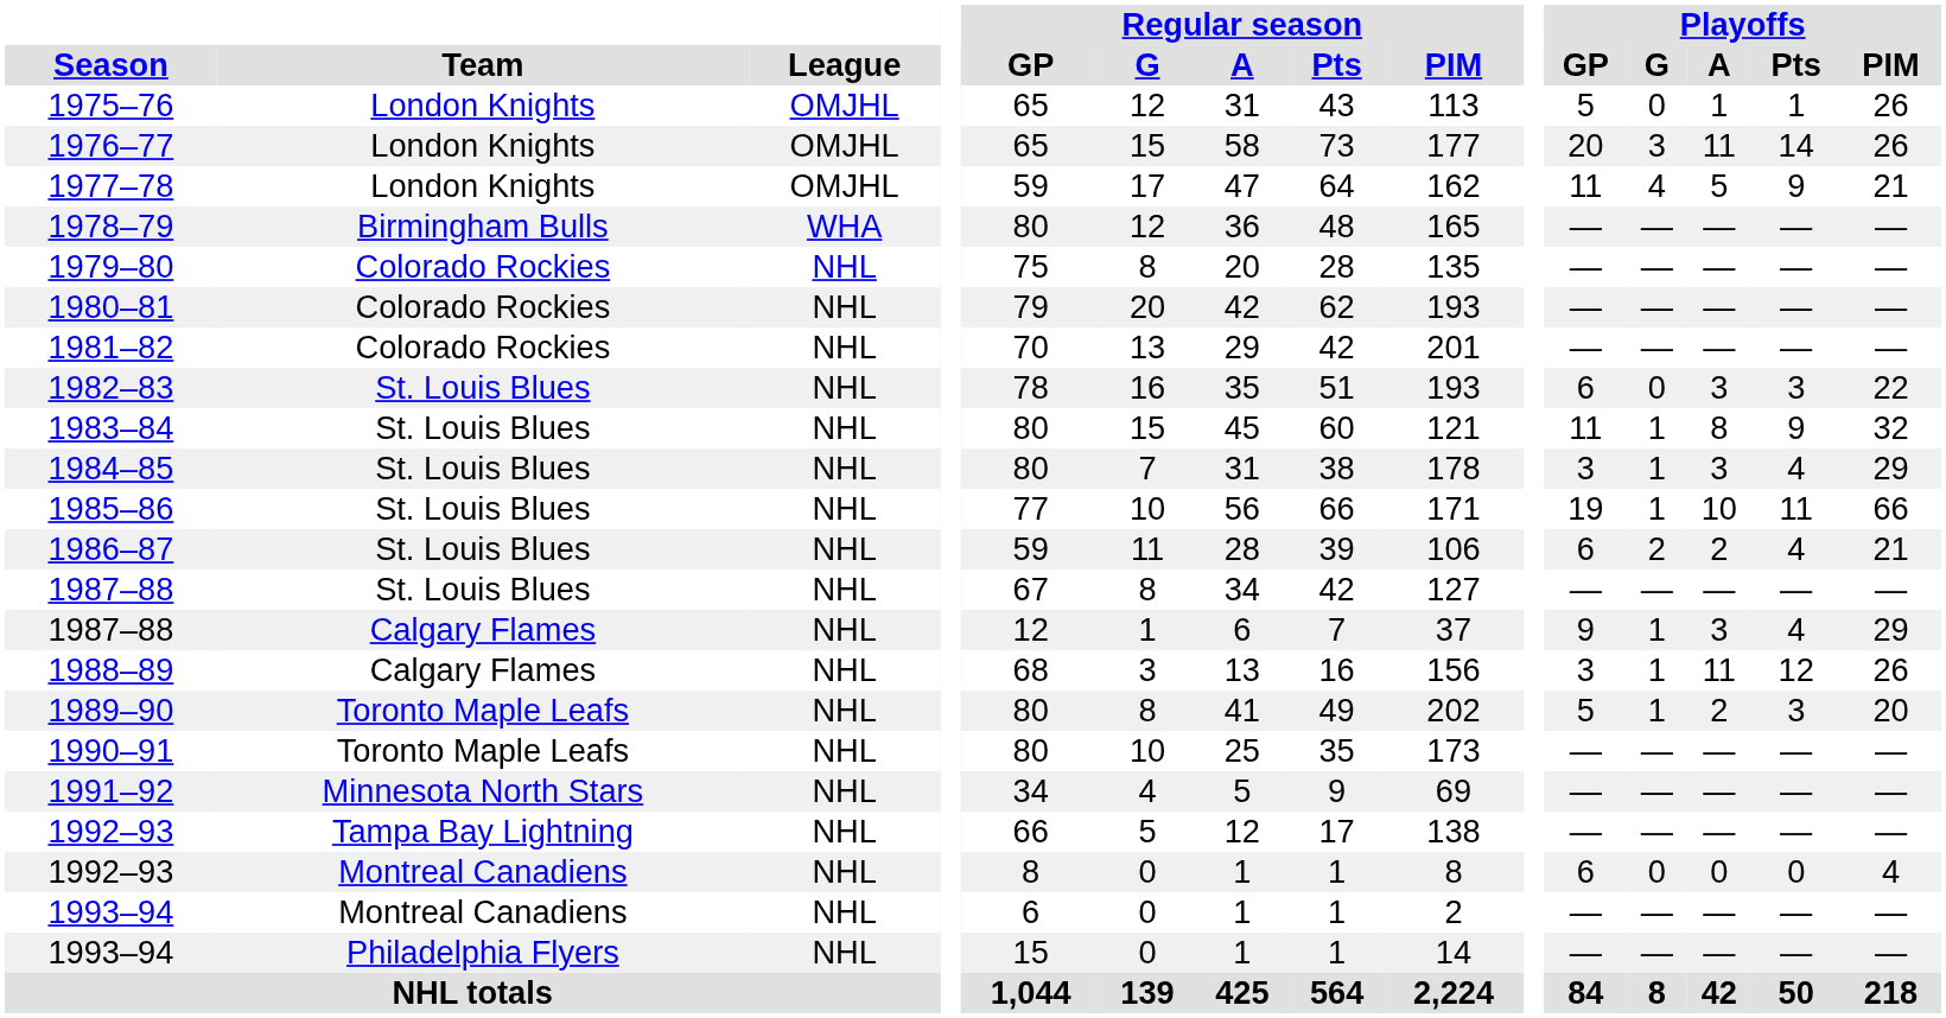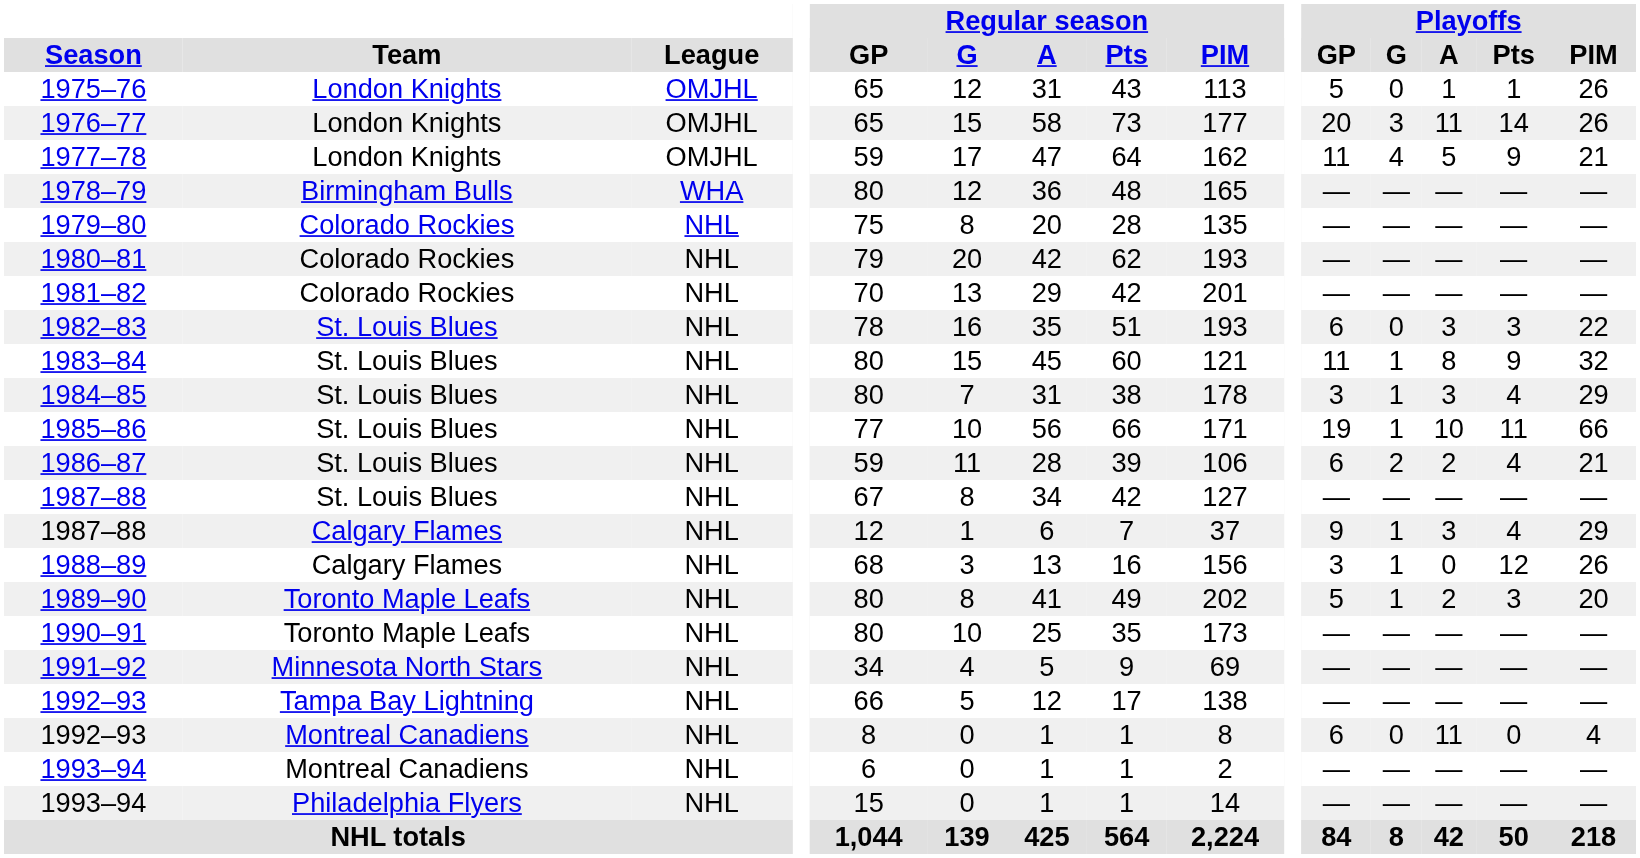 <table border="0" cellpadding="1" cellspacing="0" style="text-align:center; width:60em;">
 <tr style="background:#e0e0e0;">
 <th colspan="3"  bgcolor="#ffffff"> </th>
 <th rowspan="99" bgcolor="#ffffff"> </th>
 <th colspan="5"><a href='#'>Regular season</a></th>
 <th rowspan="99" bgcolor="#ffffff"> </th>
 <th colspan="5"><a href='#'>Playoffs</a></th>
 </tr>
 <tr style="background:#e0e0e0;">
 <th><a href='#'>Season</a></th>
 <th>Team</th>
 <th>League</th>
 <th>GP</th>
 <th><a href='#'>G</a></th>
 <th><a href='#'>A</a></th>
 <th><a href='#'>Pts</a></th>
 <th><a href='#'>PIM</a></th>
 <th>GP</th>
 <th>G</th>
 <th>A</th>
 <th>Pts</th>
 <th>PIM</th>
 </tr>
 <tr>
 <td><a href='#'>1975–76</a></td>
 <td><a href='#'>London Knights</a></td>
 <td><a href='#'>OMJHL</a></td>
 <td>65</td>
 <td>12</td>
 <td>31</td>
 <td>43</td>
 <td>113</td>
 <td>5</td>
 <td>0</td>
 <td>1</td>
 <td>1</td>
 <td>26</td>
 </tr>
 <tr style="background:#f0f0f0;">
 <td><a href='#'>1976–77</a></td>
 <td>London Knights</td>
 <td>OMJHL</td>
 <td>65</td>
 <td>15</td>
 <td>58</td>
 <td>73</td>
 <td>177</td>
 <td>20</td>
 <td>3</td>
 <td>11</td>
 <td>14</td>
 <td>26</td>
 </tr>
 <tr>
 <td><a href='#'>1977–78</a></td>
 <td>London Knights</td>
 <td>OMJHL</td>
 <td>59</td>
 <td>17</td>
 <td>47</td>
 <td>64</td>
 <td>162</td>
 <td>11</td>
 <td>4</td>
 <td>5</td>
 <td>9</td>
 <td>21</td>
 </tr>
 <tr style="background:#f0f0f0;">
 <td><a href='#'>1978–79</a></td>
 <td><a href='#'>Birmingham Bulls</a></td>
 <td><a href='#'>WHA</a></td>
 <td>80</td>
 <td>12</td>
 <td>36</td>
 <td>48</td>
 <td>165</td>
 <td>—</td>
 <td>—</td>
 <td>—</td>
 <td>—</td>
 <td>—</td>
 </tr>
 <tr>
 <td><a href='#'>1979–80</a></td>
 <td><a href='#'>Colorado Rockies</a></td>
 <td><a href='#'>NHL</a></td>
 <td>75</td>
 <td>8</td>
 <td>20</td>
 <td>28</td>
 <td>135</td>
 <td>—</td>
 <td>—</td>
 <td>—</td>
 <td>—</td>
 <td>—</td>
 </tr>
 <tr style="background:#f0f0f0;">
 <td><a href='#'>1980–81</a></td>
 <td>Colorado Rockies</td>
 <td>NHL</td>
 <td>79</td>
 <td>20</td>
 <td>42</td>
 <td>62</td>
 <td>193</td>
 <td>—</td>
 <td>—</td>
 <td>—</td>
 <td>—</td>
 <td>—</td>
 </tr>
 <tr>
 <td><a href='#'>1981–82</a></td>
 <td>Colorado Rockies</td>
 <td>NHL</td>
 <td>70</td>
 <td>13</td>
 <td>29</td>
 <td>42</td>
 <td>201</td>
 <td>—</td>
 <td>—</td>
 <td>—</td>
 <td>—</td>
 <td>—</td>
 </tr>
 <tr style="background:#f0f0f0;">
 <td><a href='#'>1982–83</a></td>
 <td><a href='#'>St. Louis Blues</a></td>
 <td>NHL</td>
 <td>78</td>
 <td>16</td>
 <td>35</td>
 <td>51</td>
 <td>193</td>
 <td>6</td>
 <td>0</td>
 <td>3</td>
 <td>3</td>
 <td>22</td>
 </tr>
 <tr>
 <td><a href='#'>1983–84</a></td>
 <td>St. Louis Blues</td>
 <td>NHL</td>
 <td>80</td>
 <td>15</td>
 <td>45</td>
 <td>60</td>
 <td>121</td>
 <td>11</td>
 <td>1</td>
 <td>8</td>
 <td>9</td>
 <td>32</td>
 </tr>
 <tr style="background:#f0f0f0;">
 <td><a href='#'>1984–85</a></td>
 <td>St. Louis Blues</td>
 <td>NHL</td>
 <td>80</td>
 <td>7</td>
 <td>31</td>
 <td>38</td>
 <td>178</td>
 <td>3</td>
 <td>1</td>
 <td>3</td>
 <td>4</td>
 <td>29</td>
 </tr>
 <tr>
 <td><a href='#'>1985–86</a></td>
 <td>St. Louis Blues</td>
 <td>NHL</td>
 <td>77</td>
 <td>10</td>
 <td>56</td>
 <td>66</td>
 <td>171</td>
 <td>19</td>
 <td>1</td>
 <td>10</td>
 <td>11</td>
 <td>66</td>
 </tr>
 <tr style="background:#f0f0f0;">
 <td><a href='#'>1986–87</a></td>
 <td>St. Louis Blues</td>
 <td>NHL</td>
 <td>59</td>
 <td>11</td>
 <td>28</td>
 <td>39</td>
 <td>106</td>
 <td>6</td>
 <td>2</td>
 <td>2</td>
 <td>4</td>
 <td>21</td>
 </tr>
 <tr>
 <td><a href='#'>1987–88</a></td>
 <td>St. Louis Blues</td>
 <td>NHL</td>
 <td>67</td>
 <td>8</td>
 <td>34</td>
 <td>42</td>
 <td>127</td>
 <td>—</td>
 <td>—</td>
 <td>—</td>
 <td>—</td>
 <td>—</td>
 </tr>
 <tr style="background:#f0f0f0;">
 <td>1987–88</td>
 <td><a href='#'>Calgary Flames</a></td>
 <td>NHL</td>
 <td>12</td>
 <td>1</td>
 <td>6</td>
 <td>7</td>
 <td>37</td>
 <td>9</td>
 <td>1</td>
 <td>3</td>
 <td>4</td>
 <td>29</td>
 </tr>
 <tr>
 <td><a href='#'>1988–89</a></td>
 <td>Calgary Flames</td>
 <td>NHL</td>
 <td>68</td>
 <td>3</td>
 <td>13</td>
 <td>16</td>
 <td>156</td>
 <td>3</td>
 <td>1</td>
-<td>11</td>
+<td>0</td>
 <td>12</td>
 <td>26</td>
 </tr>
 <tr style="background:#f0f0f0;">
 <td><a href='#'>1989–90</a></td>
 <td><a href='#'>Toronto Maple Leafs</a></td>
 <td>NHL</td>
 <td>80</td>
 <td>8</td>
 <td>41</td>
 <td>49</td>
 <td>202</td>
 <td>5</td>
 <td>1</td>
 <td>2</td>
 <td>3</td>
 <td>20</td>
 </tr>
 <tr>
 <td><a href='#'>1990–91</a></td>
 <td>Toronto Maple Leafs</td>
 <td>NHL</td>
 <td>80</td>
 <td>10</td>
 <td>25</td>
 <td>35</td>
 <td>173</td>
 <td>—</td>
 <td>—</td>
 <td>—</td>
 <td>—</td>
 <td>—</td>
 </tr>
 <tr style="background:#f0f0f0;">
 <td><a href='#'>1991–92</a></td>
 <td><a href='#'>Minnesota North Stars</a></td>
 <td>NHL</td>
 <td>34</td>
 <td>4</td>
 <td>5</td>
 <td>9</td>
 <td>69</td>
 <td>—</td>
 <td>—</td>
 <td>—</td>
 <td>—</td>
 <td>—</td>
 </tr>
 <tr>
 <td><a href='#'>1992–93</a></td>
 <td><a href='#'>Tampa Bay Lightning</a></td>
 <td>NHL</td>
 <td>66</td>
 <td>5</td>
 <td>12</td>
 <td>17</td>
 <td>138</td>
 <td>—</td>
 <td>—</td>
 <td>—</td>
 <td>—</td>
 <td>—</td>
 </tr>
 <tr style="background:#f0f0f0;">
 <td>1992–93</td>
 <td><a href='#'>Montreal Canadiens</a></td>
 <td>NHL</td>
 <td>8</td>
 <td>0</td>
 <td>1</td>
 <td>1</td>
 <td>8</td>
 <td>6</td>
 <td>0</td>
-<td>0</td>
+<td>11</td>
 <td>0</td>
 <td>4</td>
 </tr>
 <tr>
 <td><a href='#'>1993–94</a></td>
 <td>Montreal Canadiens</td>
 <td>NHL</td>
 <td>6</td>
 <td>0</td>
 <td>1</td>
 <td>1</td>
 <td>2</td>
 <td>—</td>
 <td>—</td>
 <td>—</td>
 <td>—</td>
 <td>—</td>
 </tr>
 <tr style="background:#f0f0f0;">
 <td>1993–94</td>
 <td><a href='#'>Philadelphia Flyers</a></td>
 <td>NHL</td>
 <td>15</td>
 <td>0</td>
 <td>1</td>
 <td>1</td>
 <td>14</td>
 <td>—</td>
 <td>—</td>
 <td>—</td>
 <td>—</td>
 <td>—</td>
 </tr>
 <tr style="background:#e0e0e0;">
 <th colspan="3">NHL totals</th>
 <th>1,044</th>
 <th>139</th>
 <th>425</th>
 <th>564</th>
 <th>2,224</th>
 <th>84</th>
 <th>8</th>
 <th>42</th>
 <th>50</th>
 <th>218</th>
 </tr>
 </table>
